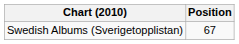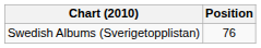 <table class="wikitable">
 <tr>
 <th>Chart (2010)</th>
 <th>Position</th>
 </tr>
 <tr>
 <td>Swedish Albums (Sverigetopplistan)</td>
-<td align="center">67</td>
+<td align="center">76</td>
 </tr>
 </table>
